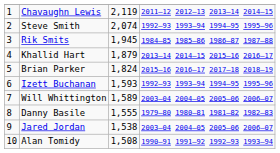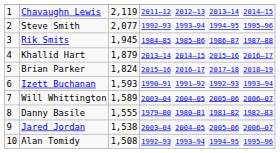 <table class="wikitable">
 <tr>
 </tr>
 <tr>
 <td>1</td>
 <td><a href='#'>Chavaughn Lewis</a></td>
 <td>2,119</td>
 <td style="font-size:80%;"><a href='#'>2011–12</a> <a href='#'>2012–13</a> <a href='#'>2013–14</a> <a href='#'>2014–15</a></td>
 </tr>
 <tr>
 <td>2</td>
 <td>Steve Smith</td>
-<td>2,074</td>
+<td>2,077</td>
 <td style="font-size:80%;"><a href='#'>1992–93</a> <a href='#'>1993–94</a> <a href='#'>1994–95</a> <a href='#'>1995–96</a></td>
 </tr>
 <tr>
 <td>3</td>
 <td><a href='#'>Rik Smits</a></td>
 <td>1,945</td>
 <td style="font-size:80%;"><a href='#'>1984–85</a> <a href='#'>1985–86</a> <a href='#'>1986–87</a> <a href='#'>1987–88</a></td>
 </tr>
 <tr>
 <td>4</td>
 <td>Khallid Hart</td>
 <td>1,879</td>
 <td style="font-size:80%;"><a href='#'>2013–14</a> <a href='#'>2014–15</a> <a href='#'>2015–16</a> <a href='#'>2016–17</a></td>
 </tr>
 <tr>
 <td>5</td>
 <td>Brian Parker</td>
 <td>1,824</td>
 <td style="font-size:80%;"><a href='#'>2015–16</a> <a href='#'>2016–17</a> <a href='#'>2017–18</a> <a href='#'>2018–19</a></td>
 </tr>
 <tr>
 <td>6</td>
 <td><a href='#'>Izett Buchanan</a></td>
 <td>1,593</td>
-<td style="font-size:80%;"><a href='#'>1992–93</a> <a href='#'>1993–94</a> <a href='#'>1994–95</a> <a href='#'>1995–96</a></td>
+<td style="font-size:80%;"><a href='#'>1990–91</a> <a href='#'>1991–92</a> <a href='#'>1992–93</a> <a href='#'>1993–94</a></td>
 </tr>
 <tr>
 <td>7</td>
 <td>Will Whittington</td>
 <td>1,589</td>
 <td style="font-size:80%;"><a href='#'>2003–04</a> <a href='#'>2004–05</a> <a href='#'>2005–06</a> <a href='#'>2006–07</a></td>
 </tr>
 <tr>
 <td>8</td>
 <td>Danny Basile</td>
 <td>1,555</td>
 <td style="font-size:80%;"><a href='#'>1979–80</a> <a href='#'>1980–81</a> <a href='#'>1981–82</a> <a href='#'>1982–83</a></td>
 </tr>
 <tr>
 <td>9</td>
 <td><a href='#'>Jared Jordan</a></td>
 <td>1,538</td>
 <td style="font-size:80%;"><a href='#'>2003–04</a> <a href='#'>2004–05</a> <a href='#'>2005–06</a> <a href='#'>2006–07</a></td>
 </tr>
 <tr>
 <td>10</td>
 <td>Alan Tomidy</td>
 <td>1,508</td>
-<td style="font-size:80%;"><a href='#'>1990–91</a> <a href='#'>1991–92</a> <a href='#'>1992–93</a> <a href='#'>1993–94</a></td>
+<td style="font-size:80%;"><a href='#'>1992–93</a> <a href='#'>1993–94</a> <a href='#'>1994–95</a> <a href='#'>1995–96</a></td>
 </tr>
 </table>
